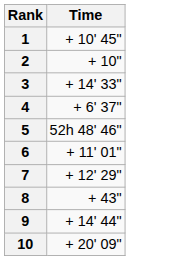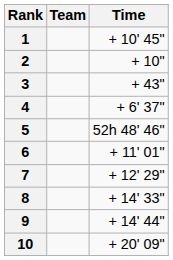 <table class="wikitable">
 <tr>
 <th scope="col">Rank</th>
+<th scope="col">Team</th>
 <th scope="col">Time</th>
 </tr>
 <tr>
 <th scope="row">1</th>
+<td> </td>
 <td align="right">+ 10' 45"</td>
 </tr>
 <tr>
 <th scope="row">2</th>
+<td> </td>
 <td align="right">+ 10"</td>
 </tr>
 <tr>
 <th scope="row">3</th>
-<td align="right">+ 14' 33"</td>
+<td> </td>
+<td align="right">+ 43"</td>
 </tr>
 <tr>
 <th scope="row">4</th>
+<td> </td>
 <td align="right">+ 6' 37"</td>
 </tr>
 <tr>
 <th scope="row">5</th>
+<td> </td>
 <td align="right">52h 48' 46"</td>
 </tr>
 <tr>
 <th scope="row">6</th>
+<td> </td>
 <td align="right">+ 11' 01"</td>
 </tr>
 <tr>
 <th scope="row">7</th>
+<td> </td>
 <td align="right">+ 12' 29"</td>
 </tr>
 <tr>
 <th scope="row">8</th>
-<td align="right">+ 43"</td>
+<td> </td>
+<td align="right">+ 14' 33"</td>
 </tr>
 <tr>
 <th scope="row">9</th>
+<td> </td>
 <td align="right">+ 14' 44"</td>
 </tr>
 <tr>
 <th scope="row">10</th>
+<td> </td>
 <td align="right">+ 20' 09"</td>
 </tr>
 </table>
